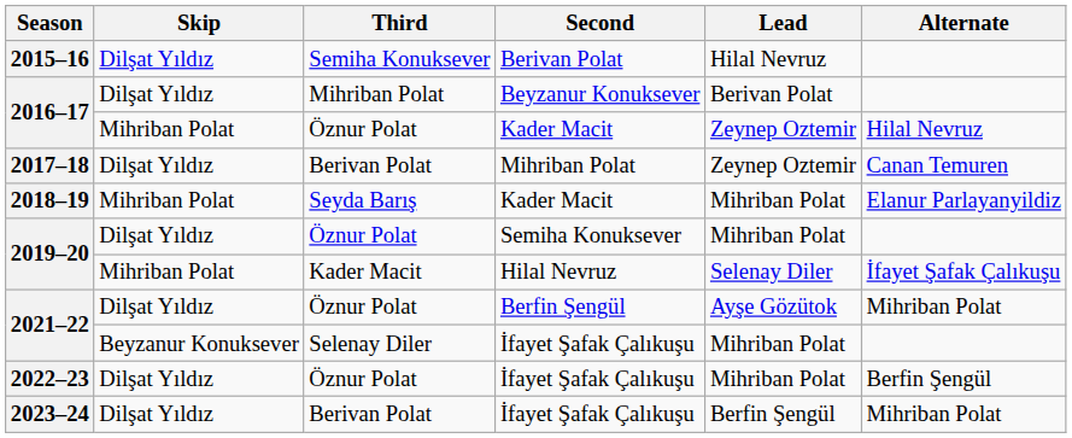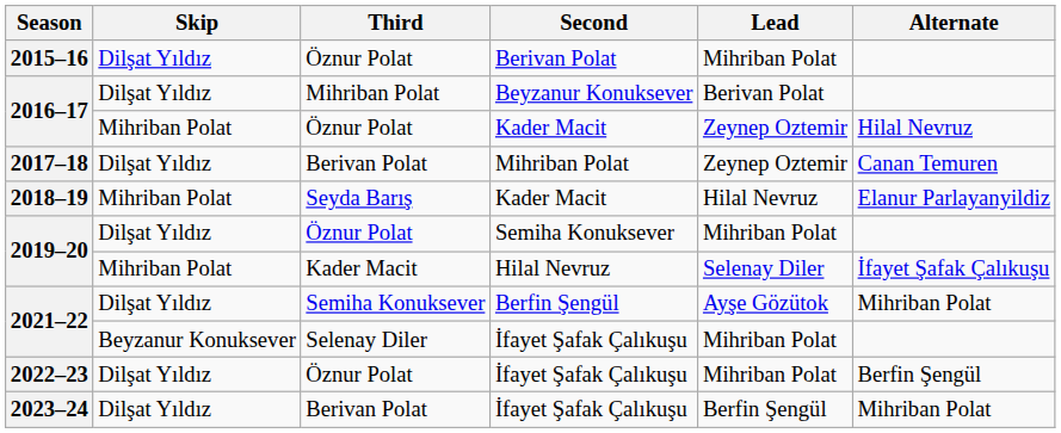 <table class="wikitable">
 <tr>
 <th scope="col">Season</th>
 <th scope="col">Skip</th>
 <th scope="col">Third</th>
 <th scope="col">Second</th>
 <th scope="col">Lead</th>
 <th scope="col">Alternate</th>
 </tr>
 <tr>
 <th scope="row">2015–16</th>
 <td><a href='#'>Dilşat Yıldız</a></td>
-<td><a href='#'>Semiha Konuksever</a></td>
+<td>Öznur Polat</td>
 <td><a href='#'>Berivan Polat</a></td>
-<td>Hilal Nevruz</td>
+<td>Mihriban Polat</td>
 <td></td>
 </tr>
 <tr>
 <th scope="row" rowspan=2>2016–17</th>
 <td>Dilşat Yıldız</td>
 <td>Mihriban Polat</td>
 <td><a href='#'>Beyzanur Konuksever</a></td>
 <td>Berivan Polat</td>
 <td></td>
 </tr>
 <tr>
 <td>Mihriban Polat</td>
 <td>Öznur Polat</td>
 <td><a href='#'>Kader Macit</a></td>
 <td><a href='#'>Zeynep Oztemir</a></td>
 <td><a href='#'>Hilal Nevruz</a></td>
 </tr>
 <tr>
 <th scope="row">2017–18</th>
 <td>Dilşat Yıldız</td>
 <td>Berivan Polat</td>
 <td>Mihriban Polat</td>
 <td>Zeynep Oztemir</td>
 <td><a href='#'>Canan Temuren</a></td>
 </tr>
 <tr>
 <th scope="row">2018–19</th>
 <td>Mihriban Polat</td>
 <td><a href='#'>Seyda Barış</a></td>
 <td>Kader Macit</td>
-<td>Mihriban Polat</td>
+<td>Hilal Nevruz</td>
 <td><a href='#'>Elanur Parlayanyildiz</a></td>
 </tr>
 <tr>
 <th scope="row" rowspan=2>2019–20</th>
 <td>Dilşat Yıldız</td>
 <td><a href='#'>Öznur Polat</a></td>
 <td>Semiha Konuksever</td>
 <td>Mihriban Polat</td>
 <td></td>
 </tr>
 <tr>
 <td>Mihriban Polat</td>
 <td>Kader Macit</td>
 <td>Hilal Nevruz</td>
 <td><a href='#'>Selenay Diler</a></td>
 <td><a href='#'>İfayet Şafak Çalıkuşu</a></td>
 </tr>
 <tr>
 <th scope="row" rowspan=2>2021–22</th>
 <td>Dilşat Yıldız</td>
-<td>Öznur Polat</td>
+<td><a href='#'>Semiha Konuksever</a></td>
 <td><a href='#'>Berfin Şengül</a></td>
 <td><a href='#'>Ayşe Gözütok</a></td>
 <td>Mihriban Polat</td>
 </tr>
 <tr>
 <td>Beyzanur Konuksever</td>
 <td>Selenay Diler</td>
 <td>İfayet Şafak Çalıkuşu</td>
 <td>Mihriban Polat</td>
 <td></td>
 </tr>
 <tr>
 <th scope="row">2022–23</th>
 <td>Dilşat Yıldız</td>
 <td>Öznur Polat</td>
 <td>İfayet Şafak Çalıkuşu</td>
 <td>Mihriban Polat</td>
 <td>Berfin Şengül</td>
 </tr>
 <tr>
 <th scope="row">2023–24</th>
 <td>Dilşat Yıldız</td>
 <td>Berivan Polat</td>
 <td>İfayet Şafak Çalıkuşu</td>
 <td>Berfin Şengül</td>
 <td>Mihriban Polat</td>
 </tr>
 </table>
